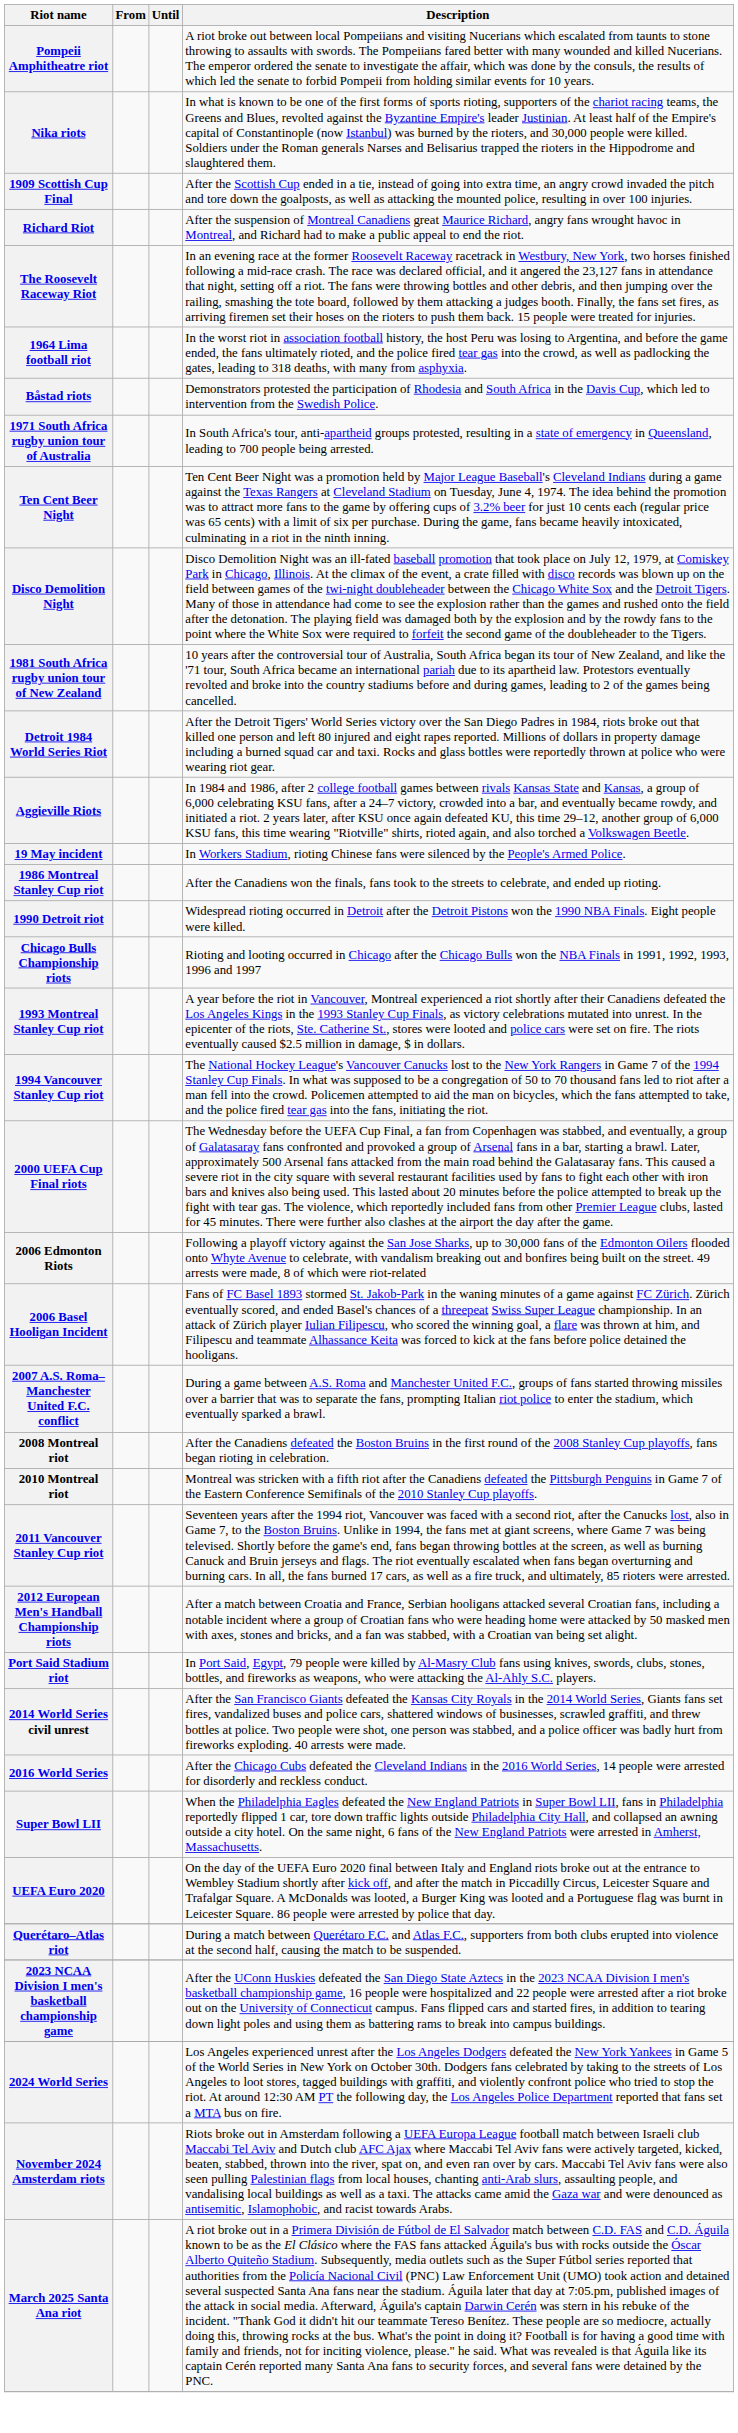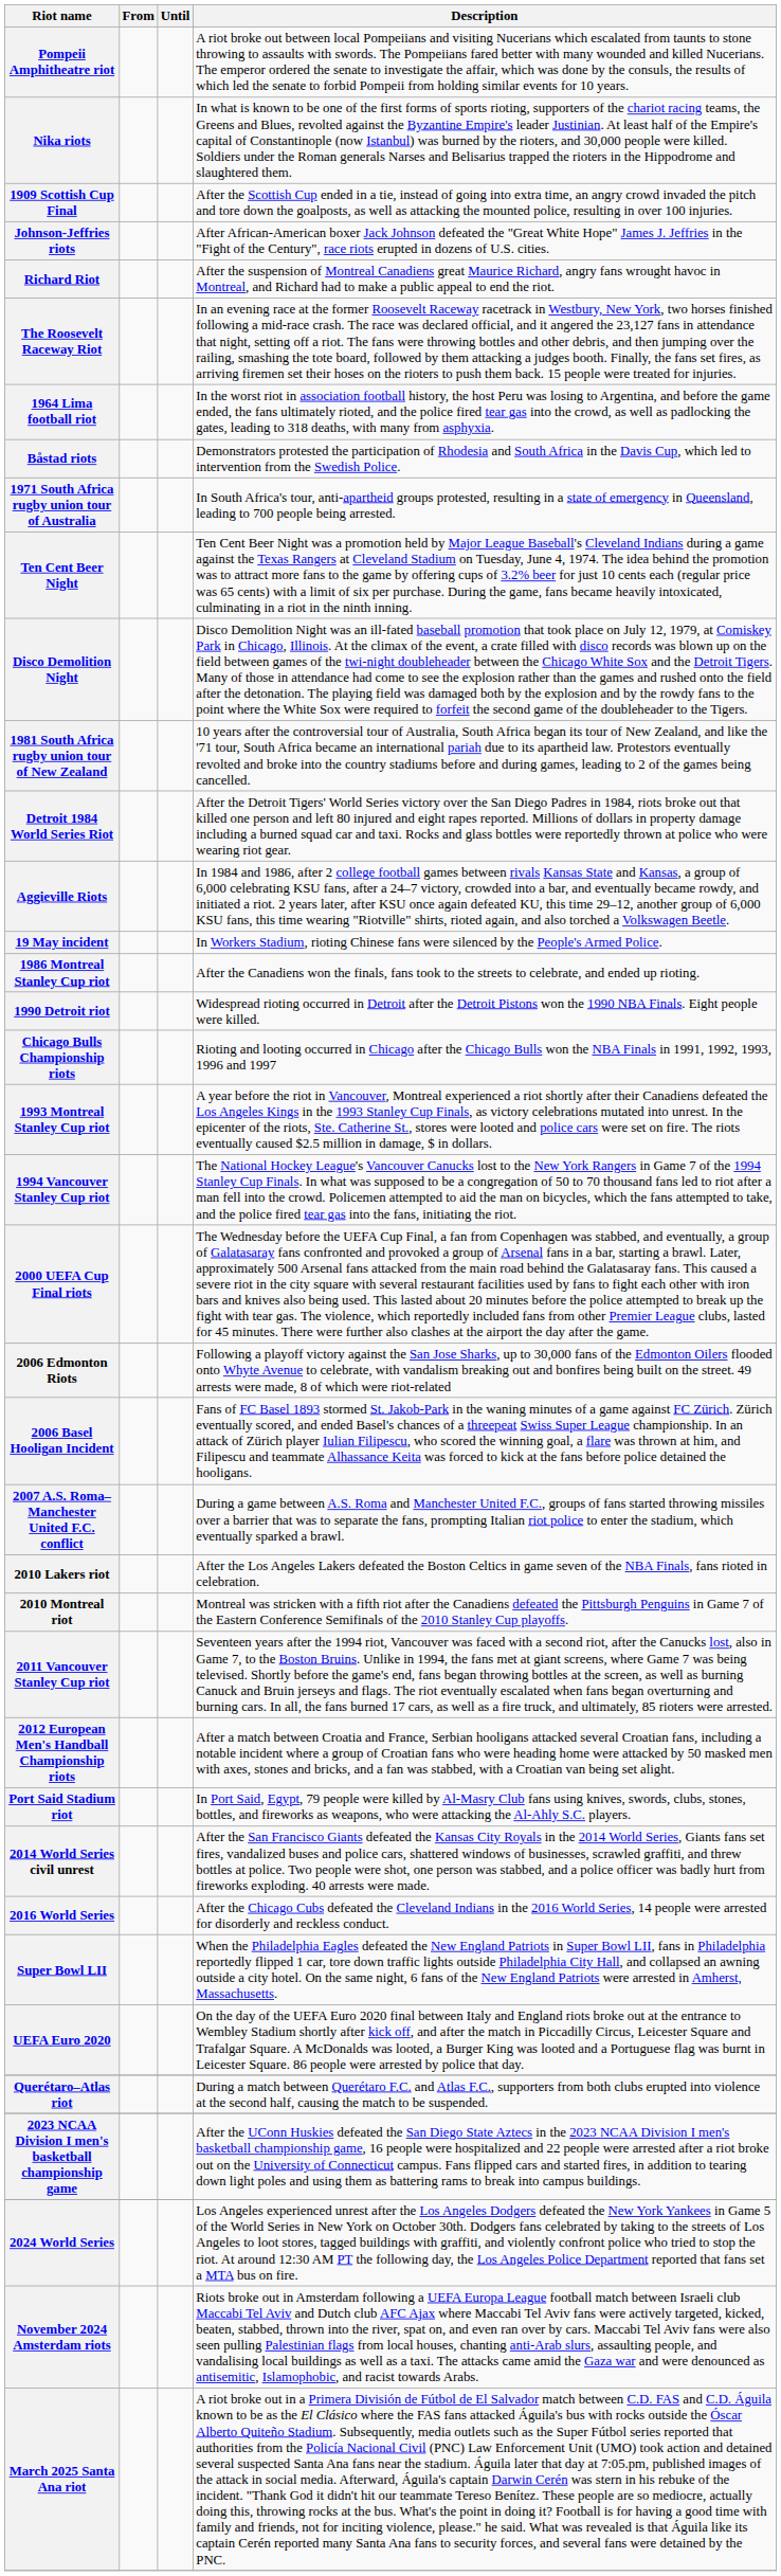 <table class="wikitable sortable sortable" style="font-size: 95%;">
 <tr>
 <th>Riot name</th>
 <th>From</th>
 <th>Until</th>
 <th>Description</th>
 </tr>
 <tr>
 <th><a href='#'>Pompeii Amphitheatre riot</a></th>
 <td></td>
 <td></td>
 <td>A riot broke out between local Pompeiians and visiting Nucerians which escalated from taunts to stone throwing to assaults with swords. The Pompeiians fared better with many wounded and killed Nucerians. The emperor ordered the senate to investigate the affair, which was done by the consuls, the results of which led the senate to forbid Pompeii from holding similar events for 10 years.</td>
 </tr>
 <tr>
 <th><a href='#'>Nika riots</a></th>
 <td></td>
 <td></td>
 <td>In what is known to be one of the first forms of sports rioting, supporters of the <a href='#'>chariot racing</a> teams, the Greens and Blues, revolted against the <a href='#'>Byzantine Empire's</a> leader <a href='#'>Justinian</a>. At least half of the Empire's capital of Constantinople (now <a href='#'>Istanbul</a>) was burned by the rioters, and 30,000 people were killed. Soldiers under the Roman generals Narses and Belisarius trapped the rioters in the Hippodrome and slaughtered them.</td>
 </tr>
 <tr>
 <th> <a href='#'>1909 Scottish Cup Final</a></th>
 <td></td>
 <td></td>
 <td>After the <a href='#'>Scottish Cup</a> ended in a tie, instead of going into extra time, an angry crowd invaded the pitch and tore down the goalposts, as well as attacking the mounted police, resulting in over 100 injuries.</td>
+</tr>
+<tr>
+<th> <a href='#'>Johnson-Jeffries riots</a></th>
+<td></td>
+<td></td>
+<td>After African-American boxer <a href='#'>Jack Johnson</a> defeated the "Great White Hope" <a href='#'>James J. Jeffries</a> in the "Fight of the Century", <a href='#'>race riots</a> erupted in dozens of U.S. cities.</td>
 </tr>
 <tr>
 <th> <a href='#'>Richard Riot</a></th>
 <td></td>
 <td></td>
 <td>After the suspension of <a href='#'>Montreal Canadiens</a> great <a href='#'>Maurice Richard</a>, angry fans wrought havoc in <a href='#'>Montreal</a>, and Richard had to make a public appeal to end the riot.</td>
 </tr>
 <tr>
 <th> <a href='#'>The Roosevelt Raceway Riot</a></th>
 <td></td>
 <td></td>
 <td>In an evening race at the former <a href='#'>Roosevelt Raceway</a> racetrack in <a href='#'>Westbury, New York</a>, two horses finished following a mid-race crash. The race was declared official, and it angered the 23,127 fans in attendance that night, setting off a riot. The fans were throwing bottles and other debris, and then jumping over the railing, smashing the tote board, followed by them attacking a judges booth. Finally, the fans set fires, as arriving firemen set their hoses on the rioters to push them back. 15 people were treated for injuries. </td>
 </tr>
 <tr>
 <th> <a href='#'>1964 Lima football riot</a></th>
 <td></td>
 <td></td>
 <td>In the worst riot in <a href='#'>association football</a> history, the host Peru was losing to Argentina, and before the game ended, the fans ultimately rioted, and the police fired <a href='#'>tear gas</a> into the crowd, as well as padlocking the gates, leading to 318 deaths, with many from <a href='#'>asphyxia</a>.</td>
 </tr>
 <tr>
 <th> <a href='#'>Båstad riots</a></th>
 <td></td>
 <td></td>
 <td>Demonstrators protested the participation of <a href='#'>Rhodesia</a> and <a href='#'>South Africa</a> in the <a href='#'>Davis Cup</a>, which led to intervention from the <a href='#'>Swedish Police</a>.</td>
 </tr>
 <tr>
 <th> <a href='#'>1971 South Africa rugby union tour of Australia</a></th>
 <td></td>
 <td></td>
 <td>In South Africa's tour, anti-<a href='#'>apartheid</a> groups protested, resulting in a <a href='#'>state of emergency</a> in <a href='#'>Queensland</a>, leading to 700 people being arrested.</td>
 </tr>
 <tr>
 <th> <a href='#'>Ten Cent Beer Night</a></th>
 <td></td>
 <td></td>
 <td>Ten Cent Beer Night was a promotion held by <a href='#'>Major League Baseball</a>'s <a href='#'>Cleveland Indians</a> during a game against the <a href='#'>Texas Rangers</a> at <a href='#'>Cleveland Stadium</a> on Tuesday, June 4, 1974.  The idea behind the promotion was to attract more fans to the game by offering  cups of <a href='#'>3.2% beer</a> for just 10 cents each (regular price was 65 cents) with a limit of six per purchase.  During the game, fans became heavily intoxicated, culminating in a riot in the ninth inning.</td>
 </tr>
 <tr>
 <th> <a href='#'>Disco Demolition Night</a></th>
 <td></td>
 <td></td>
 <td>Disco Demolition Night was an ill-fated <a href='#'>baseball</a> <a href='#'>promotion</a> that took place on July 12, 1979, at <a href='#'>Comiskey Park</a> in <a href='#'>Chicago</a>, <a href='#'>Illinois</a>. At the climax of the event, a crate filled with <a href='#'>disco</a> records was blown up on the field between games of the <a href='#'>twi-night doubleheader</a> between the <a href='#'>Chicago White Sox</a> and the <a href='#'>Detroit Tigers</a>. Many of those in attendance had come to see the explosion rather than the games and rushed onto the field after the detonation. The playing field was damaged both by the explosion and by the rowdy fans to the point where the White Sox were required to <a href='#'>forfeit</a> the second game of the doubleheader to the Tigers.</td>
 </tr>
 <tr>
 <th> <a href='#'>1981 South Africa rugby union tour of New Zealand</a></th>
 <td></td>
 <td></td>
 <td>10 years after the controversial tour of Australia, South Africa began its tour of New Zealand, and like the '71 tour, South Africa became an international <a href='#'>pariah</a> due to its apartheid law. Protestors eventually revolted and broke into the country stadiums before and during games, leading to 2 of the games being cancelled.</td>
 </tr>
 <tr>
 <th> <a href='#'>Detroit 1984 World Series Riot</a></th>
 <td></td>
 <td></td>
 <td>After the Detroit Tigers' World Series victory over the San Diego Padres in 1984, riots broke out that killed one person and left 80 injured and eight rapes reported. Millions of dollars in property damage including a burned squad car and taxi. Rocks and glass bottles were reportedly thrown at police who were wearing riot gear.</td>
 </tr>
 <tr>
 <th> <a href='#'>Aggieville Riots</a></th>
 <td></td>
 <td></td>
 <td>In 1984 and 1986, after 2 <a href='#'>college football</a> games between <a href='#'>rivals</a> <a href='#'>Kansas State</a> and <a href='#'>Kansas</a>, a group of 6,000 celebrating KSU fans, after a 24–7 victory, crowded into a bar, and eventually became rowdy, and initiated a riot. 2 years later, after KSU once again defeated KU, this time 29–12, another group of 6,000 KSU fans, this time wearing "Riotville" shirts, rioted again, and also torched a <a href='#'>Volkswagen Beetle</a>.</td>
 </tr>
 <tr>
 <th> <a href='#'>19 May incident</a></th>
 <td></td>
 <td></td>
 <td>In <a href='#'>Workers Stadium</a>, rioting Chinese fans were silenced by the <a href='#'>People's Armed Police</a>.</td>
 </tr>
 <tr>
 <th> <a href='#'>1986 Montreal Stanley Cup riot</a></th>
 <td></td>
 <td></td>
 <td>After the Canadiens won the finals, fans took to the streets to celebrate, and ended up rioting.</td>
 </tr>
 <tr>
 <th> <a href='#'>1990 Detroit riot</a></th>
 <td></td>
 <td></td>
 <td>Widespread rioting occurred in <a href='#'>Detroit</a> after the <a href='#'>Detroit Pistons</a> won the <a href='#'>1990 NBA Finals</a>. Eight people were killed.</td>
 </tr>
 <tr>
 <th> <a href='#'>Chicago Bulls Championship riots</a></th>
 <td></td>
 <td></td>
 <td>Rioting and looting occurred in <a href='#'>Chicago</a> after the <a href='#'>Chicago Bulls</a> won the <a href='#'>NBA Finals</a> in 1991, 1992, 1993, 1996 and 1997</td>
 </tr>
 <tr>
 <th> <a href='#'>1993 Montreal Stanley Cup riot</a></th>
 <td></td>
 <td></td>
 <td>A year before the riot in <a href='#'>Vancouver</a>, Montreal experienced a riot shortly after their Canadiens defeated the <a href='#'>Los Angeles Kings</a> in the <a href='#'>1993 Stanley Cup Finals</a>, as victory celebrations mutated into unrest. In the epicenter of the riots, <a href='#'>Ste. Catherine St.</a>, stores were looted and <a href='#'>police cars</a> were set on fire. The riots eventually caused $2.5 million in damage, $ in  dollars.</td>
 </tr>
 <tr>
 <th> <a href='#'>1994 Vancouver Stanley Cup riot</a></th>
 <td></td>
 <td></td>
 <td>The <a href='#'>National Hockey League</a>'s <a href='#'>Vancouver Canucks</a> lost to the <a href='#'>New York Rangers</a> in Game 7 of the <a href='#'>1994 Stanley Cup Finals</a>. In what was supposed to be a congregation of 50 to 70 thousand fans led to riot after a man fell into the crowd. Policemen attempted to aid the man on bicycles, which the fans attempted to take, and the police fired <a href='#'>tear gas</a> into the fans, initiating the riot.</td>
 </tr>
 <tr>
 <th> <a href='#'>2000 UEFA Cup Final riots</a></th>
 <td></td>
 <td></td>
 <td>The Wednesday before the UEFA Cup Final, a fan from Copenhagen was stabbed, and eventually, a group of <a href='#'>Galatasaray</a> fans confronted and provoked a group of <a href='#'>Arsenal</a> fans in a bar, starting a brawl. Later, approximately 500 Arsenal fans attacked from the main road behind the Galatasaray fans. This caused a severe riot in the city square with several restaurant facilities used by fans to fight each other with iron bars and knives also being used. This lasted about 20 minutes before the police attempted to break up the fight with tear gas. The violence, which reportedly included fans from other <a href='#'>Premier League</a> clubs, lasted for 45 minutes. There were further also clashes at the airport the day after the game.</td>
 </tr>
 <tr>
 <th> 2006 Edmonton Riots</th>
 <td></td>
 <td></td>
 <td>Following a playoff victory against the <a href='#'>San Jose Sharks</a>, up to 30,000 fans of the <a href='#'>Edmonton Oilers</a> flooded onto <a href='#'>Whyte Avenue</a> to celebrate, with vandalism breaking out and bonfires being built on the street.  49 arrests were made, 8 of which were riot-related</td>
 </tr>
 <tr>
 <th> <a href='#'>2006 Basel Hooligan Incident</a></th>
 <td></td>
 <td></td>
 <td>Fans of <a href='#'>FC Basel 1893</a> stormed <a href='#'>St. Jakob-Park</a> in the waning minutes of a game against <a href='#'>FC Zürich</a>. Zürich eventually scored, and ended Basel's chances of a <a href='#'>threepeat</a> <a href='#'>Swiss Super League</a> championship. In an attack of Zürich player <a href='#'>Iulian Filipescu</a>, who scored the winning goal, a <a href='#'>flare</a> was thrown at him, and Filipescu and teammate <a href='#'>Alhassance Keita</a> was forced to kick at the fans before police detained the hooligans.</td>
 </tr>
 <tr>
 <th> <a href='#'>2007 A.S. Roma–Manchester United F.C. conflict</a></th>
 <td></td>
 <td></td>
 <td>During a game between <a href='#'>A.S. Roma</a> and <a href='#'>Manchester United F.C.</a>, groups of fans started throwing missiles over a barrier that was to separate the fans, prompting Italian <a href='#'>riot police</a> to enter the stadium, which eventually sparked a brawl.</td>
 </tr>
 <tr>
-<th> 2008 Montreal riot</th>
+<th> 2010 Lakers riot</th>
 <td></td>
 <td></td>
-<td>After the Canadiens <a href='#'>defeated</a> the <a href='#'>Boston Bruins</a> in the first round of the <a href='#'>2008 Stanley Cup playoffs</a>, fans began rioting in celebration.</td>
+<td>After the Los Angeles Lakers defeated the Boston Celtics in game seven of the <a href='#'>NBA Finals</a>, fans rioted in celebration.</td>
 </tr>
 <tr>
 <th> 2010 Montreal riot</th>
 <td></td>
 <td></td>
 <td>Montreal was stricken with a fifth riot after the Canadiens <a href='#'>defeated</a> the <a href='#'>Pittsburgh Penguins</a> in Game 7 of the Eastern Conference Semifinals of the <a href='#'>2010 Stanley Cup playoffs</a>.</td>
 </tr>
 <tr>
 <th> <a href='#'>2011 Vancouver Stanley Cup riot</a></th>
 <td></td>
 <td></td>
 <td>Seventeen years after the 1994 riot, Vancouver was faced with a second riot, after the Canucks <a href='#'>lost</a>, also in Game 7, to the <a href='#'>Boston Bruins</a>. Unlike in 1994, the fans met at giant screens, where Game 7 was being televised. Shortly before the game's end,  fans began throwing bottles at the screen, as well as burning Canuck and Bruin jerseys and flags. The riot eventually escalated when fans began overturning and burning cars. In all, the fans burned 17 cars, as well as a fire truck, and ultimately, 85 rioters were arrested.</td>
 </tr>
 <tr>
 <th> <a href='#'>2012 European Men's Handball Championship riots</a></th>
 <td></td>
 <td></td>
 <td>After a match between Croatia and France, Serbian hooligans attacked several Croatian fans, including a notable incident where a group of Croatian fans who were heading home were attacked by 50 masked men with axes, stones and bricks, and a fan was stabbed, with a Croatian van being set alight.</td>
 </tr>
 <tr>
 <th> <a href='#'>Port Said Stadium riot</a></th>
 <td></td>
 <td></td>
 <td>In <a href='#'>Port Said</a>, <a href='#'>Egypt</a>, 79 people were killed by <a href='#'>Al-Masry Club</a> fans using knives, swords, clubs, stones, bottles, and fireworks as weapons, who were attacking the <a href='#'>Al-Ahly S.C.</a> players.</td>
 </tr>
 <tr>
 <th> <a href='#'>2014 World Series</a> civil unrest</th>
 <td></td>
 <td></td>
 <td>After the <a href='#'>San Francisco Giants</a> defeated the <a href='#'>Kansas City Royals</a> in the <a href='#'>2014 World Series</a>, Giants fans set fires, vandalized buses and police cars, shattered windows of businesses, scrawled graffiti, and threw bottles at police. Two people were shot, one person was stabbed, and a police officer was badly hurt from fireworks exploding. 40 arrests were made.</td>
 </tr>
 <tr>
 <th> <a href='#'>2016 World Series</a></th>
 <td></td>
 <td></td>
 <td>After the <a href='#'>Chicago Cubs</a> defeated the <a href='#'>Cleveland Indians</a> in the <a href='#'>2016 World Series</a>, 14 people were arrested for disorderly and reckless conduct.</td>
 </tr>
 <tr>
 <th> <a href='#'>Super Bowl LII</a></th>
 <td></td>
 <td></td>
 <td>When the <a href='#'>Philadelphia Eagles</a> defeated the <a href='#'>New England Patriots</a> in <a href='#'>Super Bowl LII</a>, fans in <a href='#'>Philadelphia</a> reportedly flipped 1 car, tore down traffic lights outside <a href='#'>Philadelphia City Hall</a>, and collapsed an awning outside a city hotel. On the same night, 6 fans of the <a href='#'>New England Patriots</a> were arrested in <a href='#'>Amherst, Massachusetts</a>.</td>
 </tr>
 <tr>
 <th> <a href='#'>UEFA Euro 2020</a></th>
 <td></td>
 <td></td>
 <td>On the day of the UEFA Euro 2020 final between Italy and England riots broke out at the entrance to Wembley Stadium shortly after <a href='#'>kick off</a>, and after the match in Piccadilly Circus, Leicester Square and Trafalgar Square. A McDonalds was looted, a Burger King was looted and a Portuguese flag was burnt in Leicester Square. 86 people were arrested by police that day.</td>
 </tr>
 <tr>
 </tr>
 <tr>
 <th> <a href='#'>Querétaro–Atlas riot</a></th>
 <td></td>
 <td></td>
 <td>During a match between <a href='#'>Querétaro F.C.</a> and <a href='#'>Atlas F.C.</a>, supporters from both clubs erupted into violence at the second half, causing the match to be suspended.</td>
 </tr>
 <tr>
 </tr>
 <tr>
 <th> <a href='#'>2023 NCAA Division I men's basketball championship game</a></th>
 <td></td>
 <td></td>
 <td>After the <a href='#'>UConn Huskies</a> defeated the <a href='#'>San Diego State Aztecs</a> in the <a href='#'>2023 NCAA Division I men's basketball championship game</a>, 16 people were hospitalized and 22 people were arrested after a riot broke out on the <a href='#'>University of Connecticut</a> campus. Fans flipped cars and started fires, in addition to tearing down light poles and using them as battering rams to break into campus buildings.</td>
 </tr>
 <tr>
 </tr>
 <tr>
 <th> <a href='#'>2024 World Series</a></th>
 <td></td>
 <td></td>
 <td>Los Angeles experienced unrest after the <a href='#'>Los Angeles Dodgers</a> defeated the <a href='#'>New York Yankees</a> in Game 5 of the World Series in New York on October 30th. Dodgers fans celebrated by taking to the streets of Los Angeles to loot stores, tagged buildings with graffiti,  and violently confront police who tried to stop the riot.  At around 12:30 AM <a href='#'>PT</a> the following day, the <a href='#'>Los Angeles Police Department</a> reported that fans set a <a href='#'>MTA</a> bus on fire. </td>
 </tr>
 <tr>
 <th> <a href='#'>November 2024 Amsterdam riots</a></th>
 <td></td>
 <td></td>
 <td>Riots broke out in Amsterdam following a <a href='#'>UEFA Europa League</a> football match between Israeli club <a href='#'>Maccabi Tel Aviv</a> and Dutch club <a href='#'>AFC Ajax</a> where Maccabi Tel Aviv fans were actively targeted, kicked, beaten, stabbed, thrown into the river, spat on, and even ran over by cars. Maccabi Tel Aviv fans were also seen pulling <a href='#'>Palestinian flags</a> from local houses, chanting <a href='#'>anti-Arab slurs</a>, assaulting people, and vandalising local buildings as well as a taxi. The attacks came amid the <a href='#'>Gaza war</a> and were denounced as <a href='#'>antisemitic</a>, <a href='#'>Islamophobic</a>, and racist towards Arabs.</td>
 </tr>
 <tr>
 <th> <a href='#'>March 2025 Santa Ana riot</a></th>
 <td></td>
 <td></td>
 <td>A riot broke out in a <a href='#'>Primera División de Fútbol de El Salvador</a> match between <a href='#'>C.D. FAS</a> and <a href='#'>C.D. Águila</a> known to be as the <em>El Clásico</em> where the FAS fans attacked Águila's bus with rocks outside the <a href='#'>Óscar Alberto Quiteño Stadium</a>. Subsequently, media outlets such as the Super Fútbol series reported that authorities from the <a href='#'>Policía Nacional Civil</a> (PNC) Law Enforcement Unit (UMO) took action and detained several suspected Santa Ana fans near the stadium. Águila later that day at 7:05.pm, published images of the attack in social media. Afterward, Águila's captain <a href='#'>Darwin Cerén</a> was stern in his rebuke of the incident. "Thank God it didn't hit our teammate Tereso Benítez. These people are so mediocre, actually doing this, throwing rocks at the bus. What's the point in doing it? Football is for having a good time with family and friends, not for inciting violence, please." he said. What was revealed is that Águila like its captain Cerén reported many Santa Ana fans to security forces, and several fans were detained by the PNC.</td>
 </tr>
 <tr>
 </tr>
 </table>
